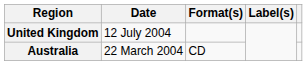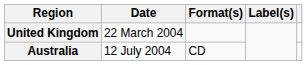 <table class="wikitable plainrowheaders">
 <tr>
 <th scope="col">Region</th>
 <th scope="col">Date</th>
 <th scope="col">Format(s)</th>
 <th scope="col">Label(s)</th>
 <th scope="col"></th>
 </tr>
 <tr>
 <th scope="row">United Kingdom</th>
-<td>12 July 2004</td>
+<td>22 March 2004</td>
 <td></td>
 <td rowspan="2"></td>
 <td></td>
 </tr>
 <tr>
 <th scope="row">Australia</th>
-<td>22 March 2004</td>
+<td>12 July 2004</td>
 <td>CD</td>
 <td></td>
 </tr>
 </table>
